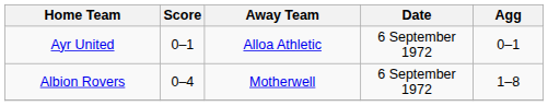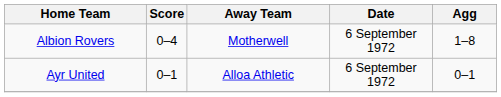 <table class="wikitable" style="text-align:center;">
 <tr>
 <th width=175>Home Team</th>
 <th width=20>Score</th>
 <th width=175>Away Team</th>
 <th width= 125>Date</th>
 <th width= 75>Agg</th>
 </tr>
 <tr>
+<td><a href='#'>Albion Rovers</a></td>
+<td>0–4</td>
+<td><a href='#'>Motherwell</a></td>
+<td>6 September 1972</td>
+<td>1–8</td>
+</tr>
+<tr>
 <td><a href='#'>Ayr United</a></td>
 <td>0–1</td>
 <td><a href='#'>Alloa Athletic</a></td>
 <td>6 September 1972</td>
 <td>0–1</td>
 </tr>
 <tr>
-<td><a href='#'>Albion Rovers</a></td>
-<td>0–4</td>
-<td><a href='#'>Motherwell</a></td>
-<td>6 September 1972</td>
-<td>1–8</td>
-</tr>
-<tr>
 </tr>
 </table>
